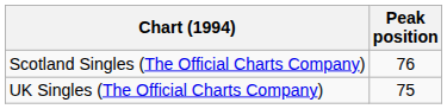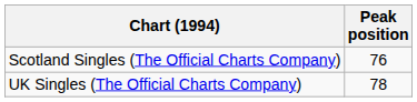 <table class="wikitable sortable">
 <tr>
 <th>Chart (1994)</th>
 <th>Peak<br>position</th>
 </tr>
 <tr>
 <td>Scotland Singles (<a href='#'>The Official Charts Company</a>)</td>
 <td align="center">76</td>
 </tr>
 <tr>
 <td>UK Singles (<a href='#'>The Official Charts Company</a>)</td>
-<td align="center">75</td>
+<td align="center">78</td>
 </tr>
 </table>
